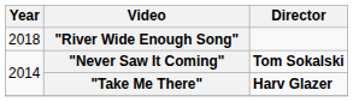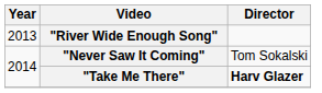 <table class="wikitable plainrowheaders">
 <tr>
 <th>Year</th>
 <th style="width:14em;">Video</th>
 <th>Director</th>
 </tr>
 <tr>
-<td>2018</td>
+<td>2013</td>
 <th scope="row">"River Wide Enough Song"</th>
 <td></td>
 </tr>
 <tr>
 <td rowspan="2">2014</td>
 <th scope="row">"Never Saw It Coming"</th>
-<td><strong>Tom Sokalski</strong></td>
+<td>Tom Sokalski</td>
 </tr>
 <tr>
 <th scope="row">"Take Me There"</th>
 <td><strong>Harv Glazer</strong></td>
 </tr>
 <tr>
 </tr>
 </table>
